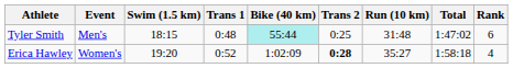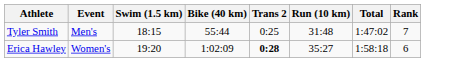 <table class="wikitable" style="font-size:90%">
 <tr>
 <th>Athlete</th>
 <th>Event</th>
 <th>Swim (1.5 km)</th>
-<th>Trans 1</th>
 <th>Bike (40 km)</th>
 <th>Trans 2</th>
 <th>Run (10 km)</th>
 <th>Total</th>
 <th>Rank</th>
 </tr>
 <tr align=center>
 <td align=left><a href='#'>Tyler Smith</a></td>
 <td align=left><a href='#'>Men's</a></td>
 <td>18:15</td>
-<td>0:48</td>
-<td style="background: paleturquoise;">55:44</td>
+<td>55:44</td>
 <td>0:25</td>
 <td>31:48</td>
 <td>1:47:02</td>
-<td>6</td>
+<td>7</td>
 </tr>
 <tr align=center>
 <td align=left><a href='#'>Erica Hawley</a></td>
 <td align=left><a href='#'>Women's</a></td>
 <td>19:20</td>
-<td>0:52</td>
 <td>1:02:09</td>
 <td><strong>0:28</strong></td>
 <td>35:27</td>
 <td>1:58:18</td>
-<td>4</td>
+<td>6</td>
 </tr>
 </table>
